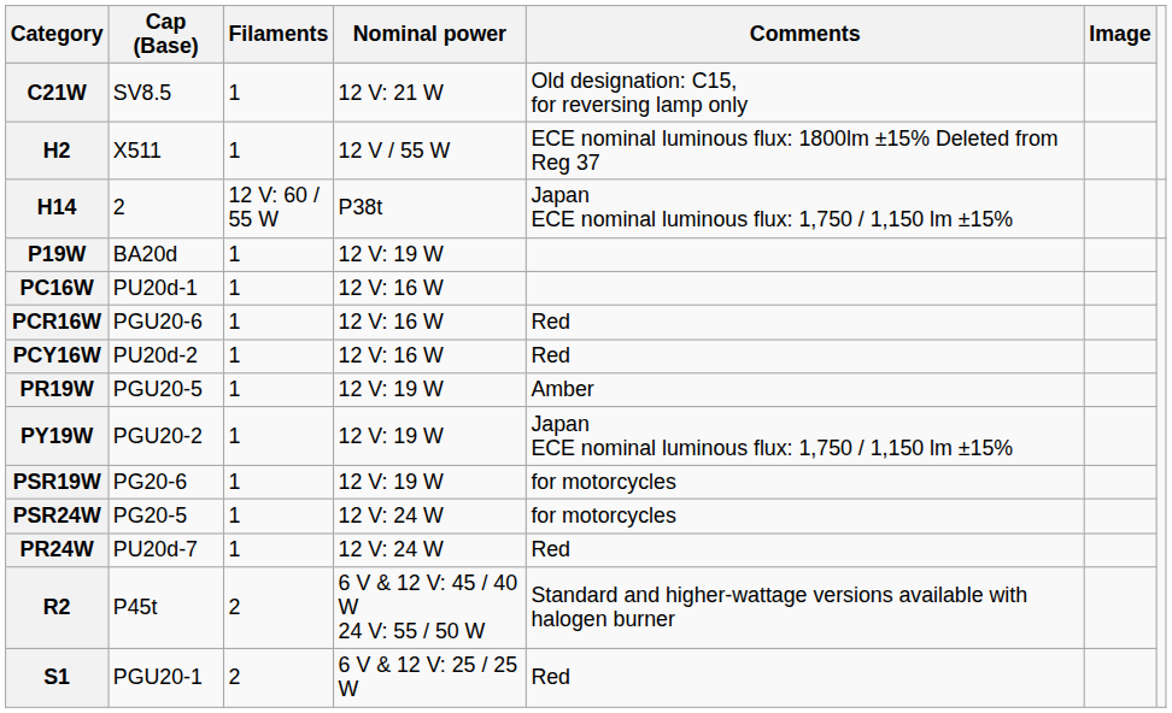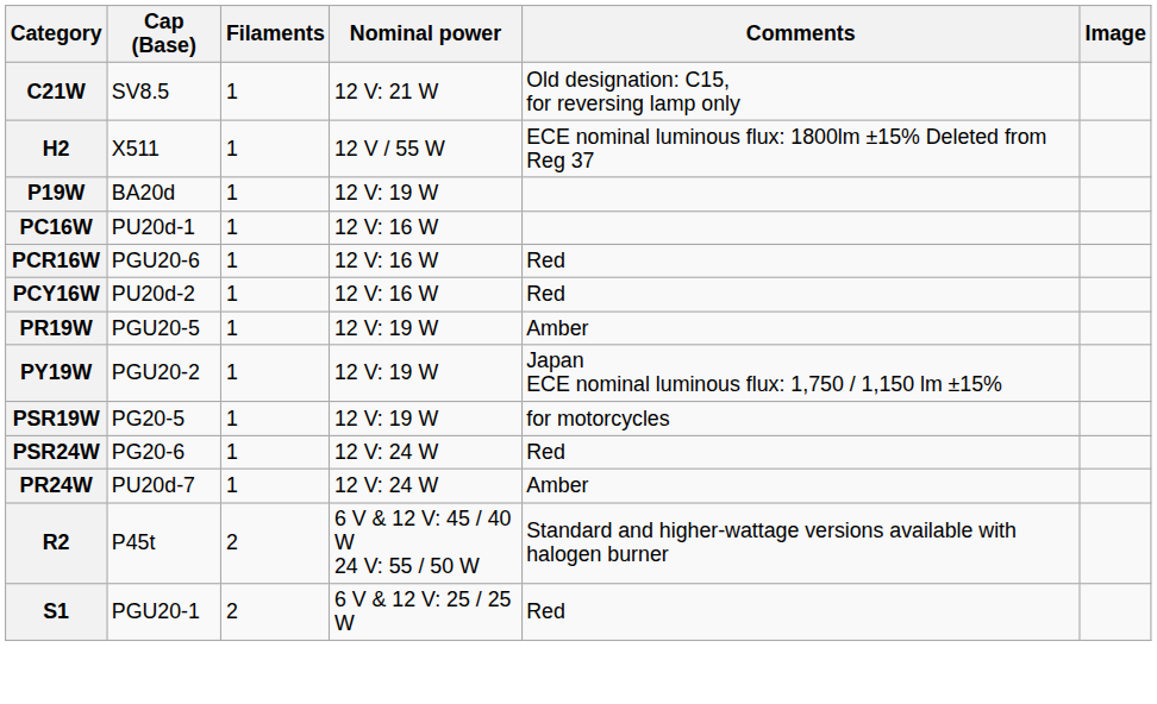 <table class="wikitable sortable">
 <tr>
 <th>Category</th>
 <th>Cap (Base)</th>
 <th width="20">Filaments</th>
 <th>Nominal power</th>
 <th>Comments</th>
 <th class="unsortable">Image</th>
 </tr>
 <tr>
 <th>C21W</th>
 <td>SV8.5</td>
 <td>1</td>
 <td>12 V: 21 W</td>
 <td>Old designation: C15,<br>for reversing lamp only</td>
 <td></td>
 </tr>
 <tr>
 <th>H2</th>
 <td>X511</td>
 <td>1</td>
 <td>12 V / 55 W</td>
 <td>ECE nominal luminous flux: 1800lm ±15% Deleted from Reg 37</td>
-<td></td>
-</tr>
-<tr>
-<th>H14</th>
-<td>2</td>
-<td>12 V: 60 / 55 W</td>
-<td>P38t</td>
-<td>Japan<br>ECE nominal luminous flux: 1,750 / 1,150 lm ±15%</td>
-<td></td>
 <td></td>
 </tr>
 <tr>
 <th>P19W</th>
 <td>BA20d</td>
 <td>1</td>
 <td>12 V: 19 W</td>
 <td></td>
 <td></td>
 </tr>
 <tr>
 <th>PC16W</th>
 <td>PU20d-1</td>
 <td>1</td>
 <td>12 V: 16 W</td>
 <td></td>
 <td></td>
 </tr>
 <tr>
 <th>PCR16W</th>
 <td>PGU20-6</td>
 <td>1</td>
 <td>12 V: 16 W</td>
 <td>Red</td>
 <td></td>
 </tr>
 <tr>
 <th>PCY16W</th>
 <td>PU20d-2</td>
 <td>1</td>
 <td>12 V: 16 W</td>
 <td>Red</td>
 <td></td>
 </tr>
 <tr>
 <th>PR19W</th>
 <td>PGU20-5</td>
 <td>1</td>
 <td>12 V: 19 W</td>
 <td>Amber</td>
 <td></td>
 </tr>
 <tr>
 <th>PY19W</th>
 <td>PGU20-2</td>
 <td>1</td>
 <td>12 V: 19 W</td>
 <td>Japan<br>ECE nominal luminous flux: 1,750 / 1,150 lm ±15%</td>
 <td></td>
 </tr>
 <tr>
 <th>PSR19W</th>
-<td>PG20-6</td>
+<td>PG20-5</td>
 <td>1</td>
 <td>12 V: 19 W</td>
 <td>for motorcycles</td>
 <td></td>
 </tr>
 <tr>
 <th>PSR24W</th>
-<td>PG20-5</td>
+<td>PG20-6</td>
 <td>1</td>
 <td>12 V: 24 W</td>
-<td>for motorcycles</td>
+<td>Red</td>
 <td></td>
 </tr>
 <tr>
 <th>PR24W</th>
 <td>PU20d-7</td>
 <td>1</td>
 <td>12 V: 24 W</td>
-<td>Red</td>
+<td>Amber</td>
 <td></td>
 </tr>
 <tr>
 <th>R2</th>
 <td>P45t</td>
 <td>2</td>
 <td>6 V & 12 V: 45 / 40 W<br>24 V: 55 / 50 W</td>
 <td>Standard and higher-wattage versions available with halogen burner</td>
 <td></td>
 </tr>
 <tr>
 <th>S1</th>
 <td>PGU20-1</td>
 <td>2</td>
 <td>6 V & 12 V: 25 / 25 W</td>
 <td>Red</td>
 <td></td>
 </tr>
 </table>
